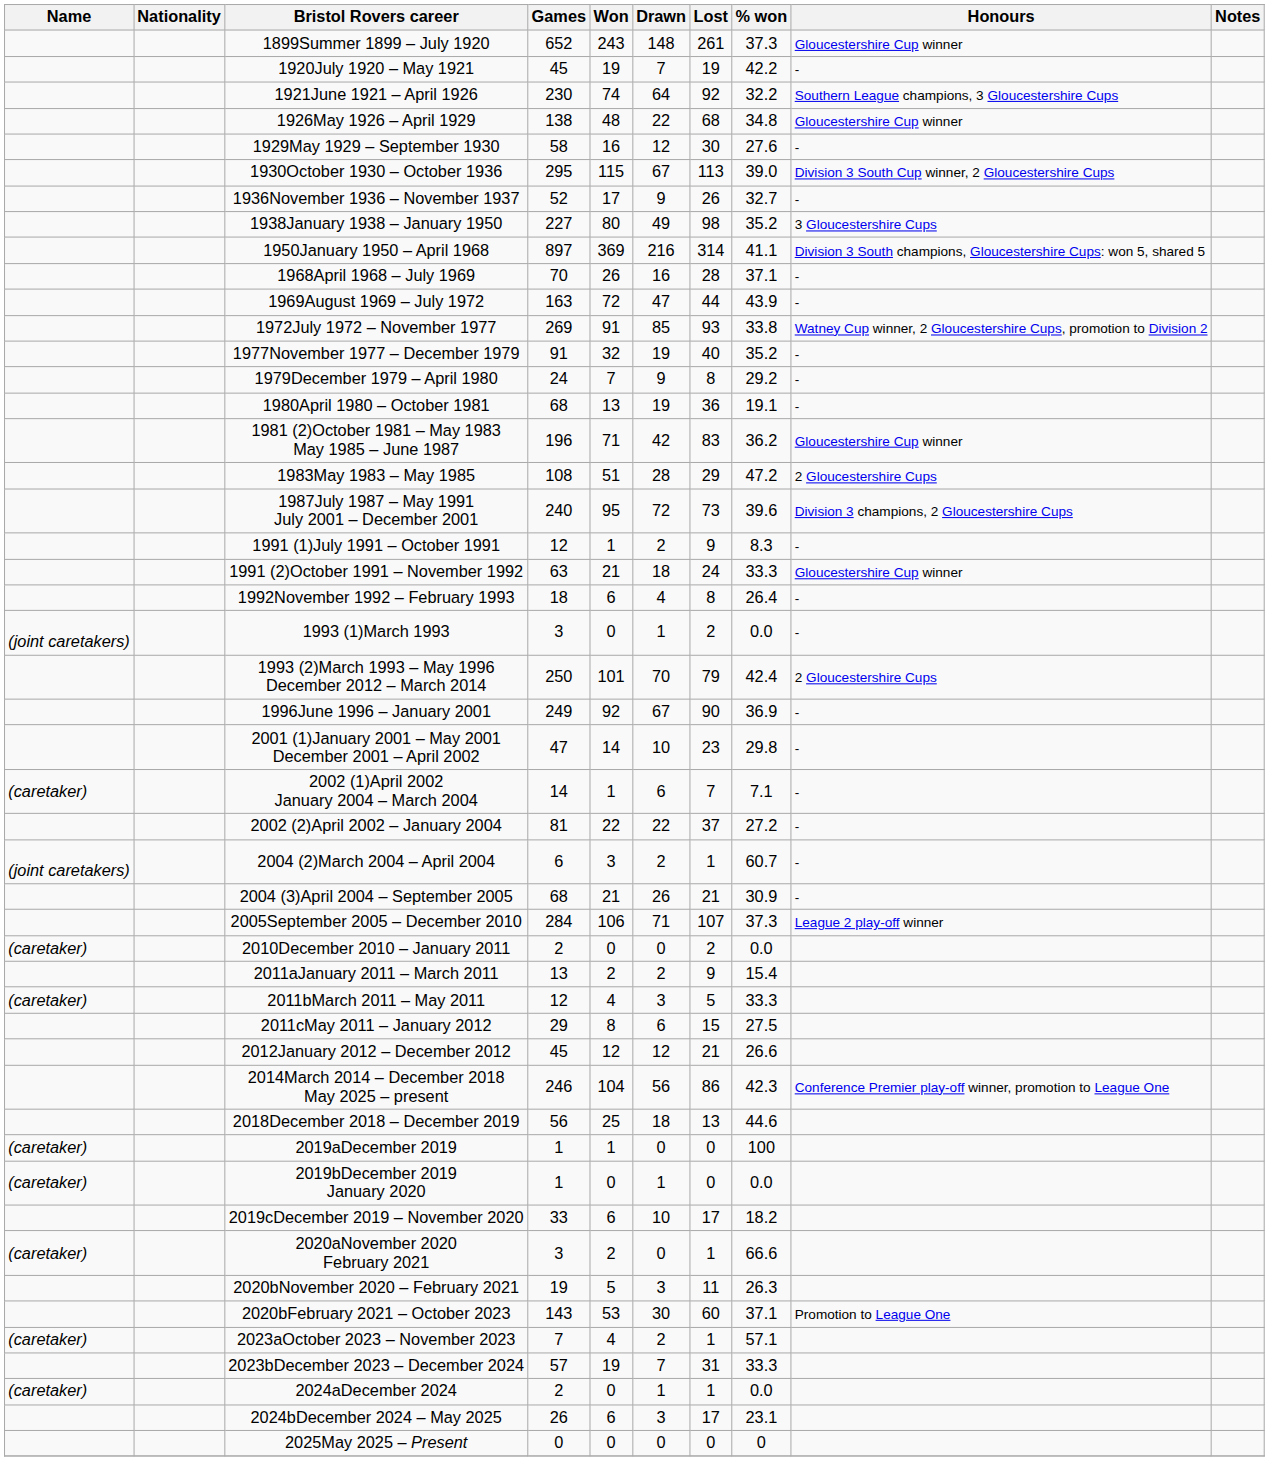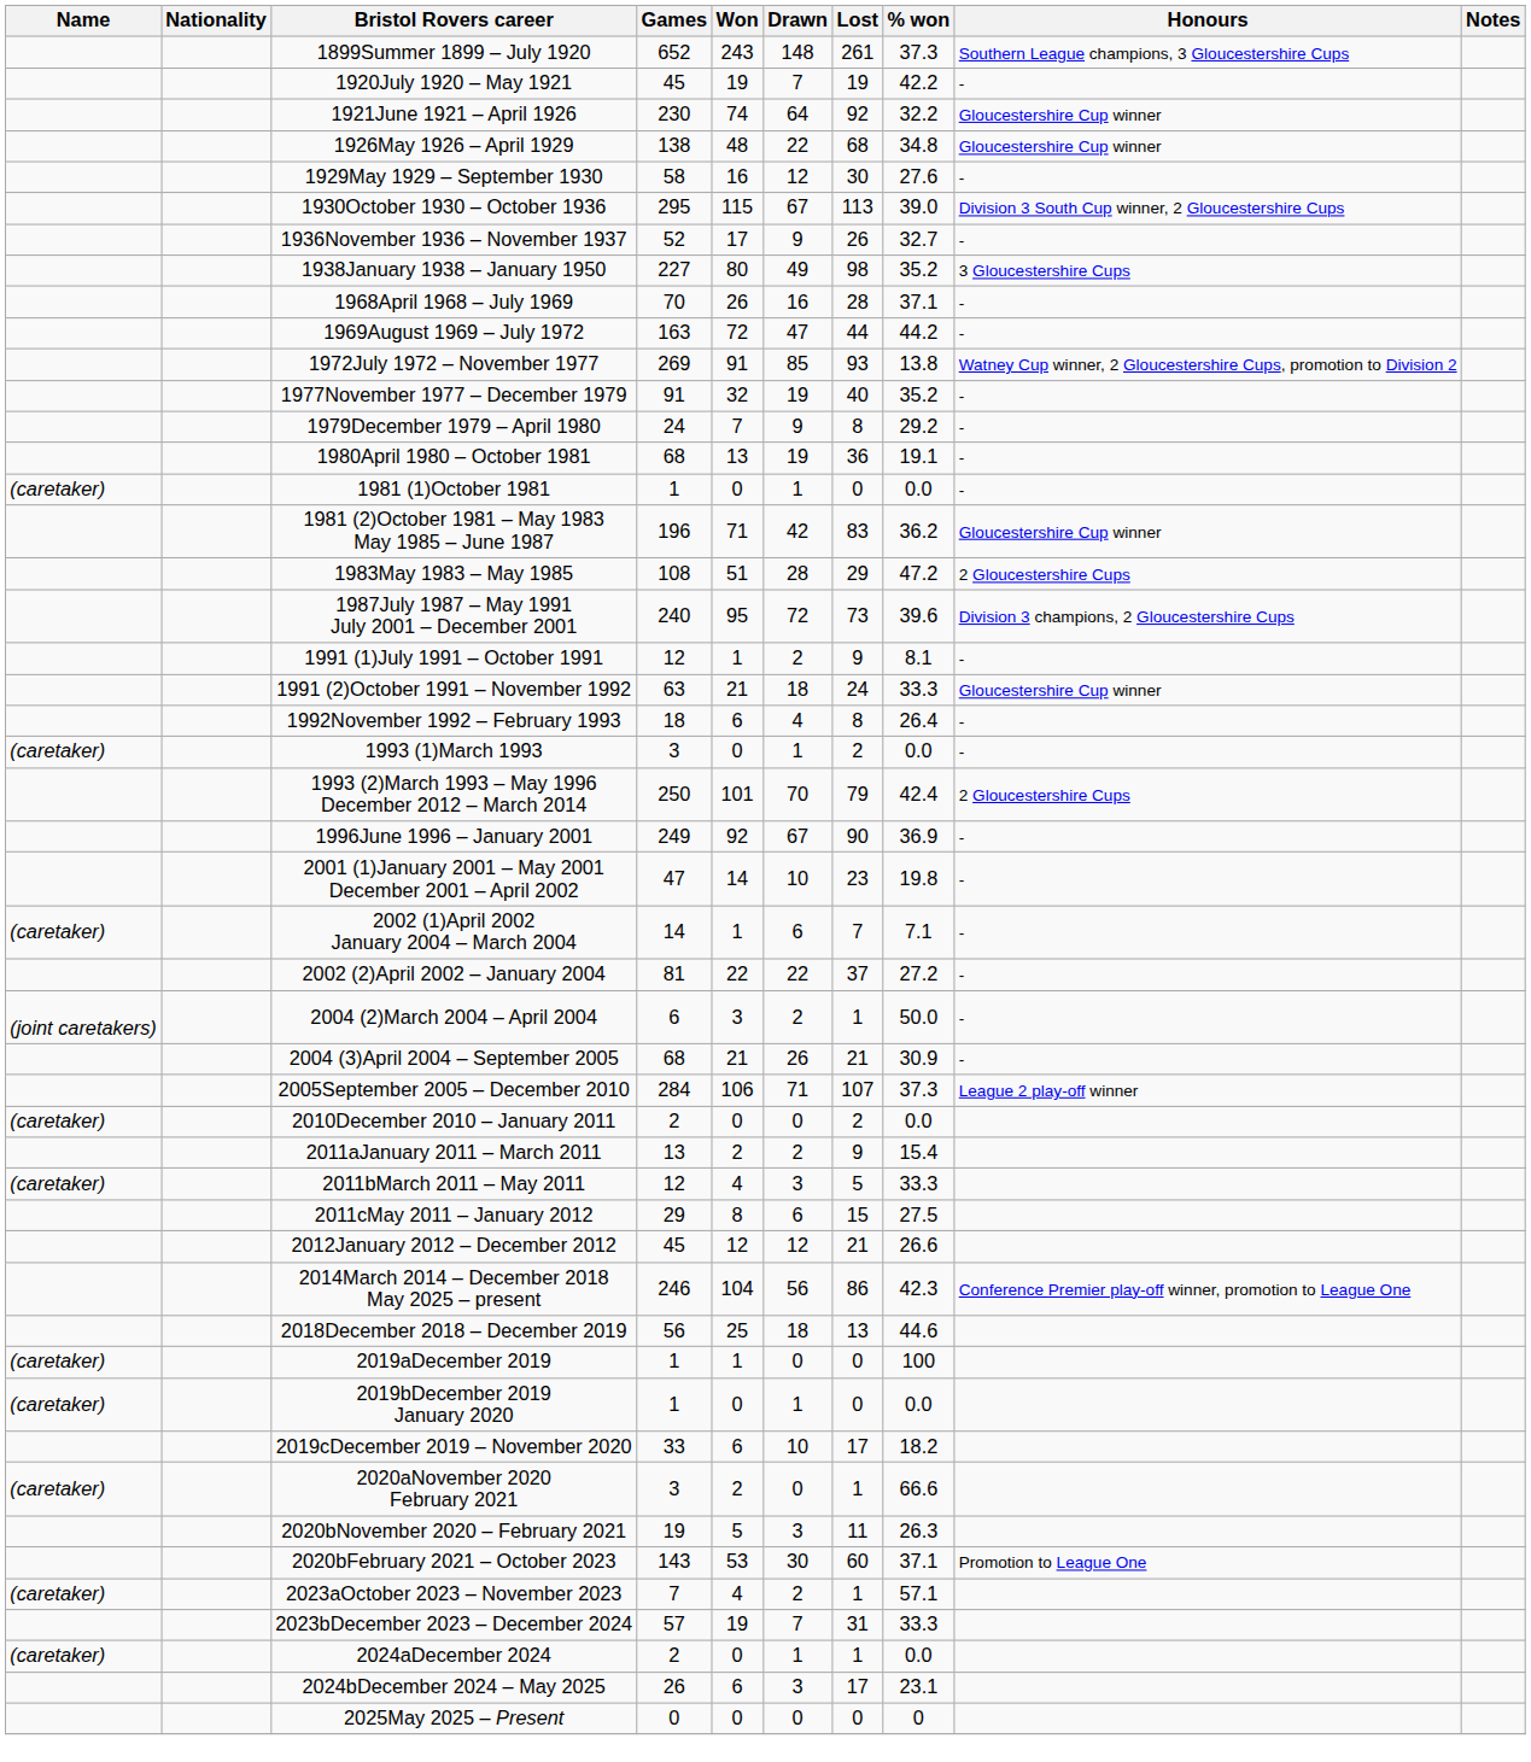 <table class="wikitable sortable" style="text-align: center;">
 <tr>
 <th>Name</th>
 <th>Nationality</th>
 <th>Bristol Rovers career</th>
 <th>Games</th>
 <th>Won</th>
 <th>Drawn</th>
 <th>Lost</th>
 <th>% won</th>
 <th class="unsortable">Honours</th>
 <th class="unsortable">Notes</th>
 </tr>
 <tr>
 <td align="left"></td>
 <td></td>
 <td><span>1899</span>Summer 1899 – July 1920</td>
 <td>652</td>
 <td>243</td>
 <td>148</td>
 <td>261</td>
 <td>37.3</td>
-<td align="left"><small><a href='#'>Gloucestershire Cup</a> winner</small></td>
+<td align="left"><small><a href='#'>Southern League</a> champions, 3 <a href='#'>Gloucestershire Cups</a></small></td>
 <td></td>
 </tr>
 <tr>
 <td align="left"></td>
 <td></td>
 <td><span>1920</span>July 1920 – May 1921</td>
 <td>45</td>
 <td>19</td>
 <td>7</td>
 <td>19</td>
 <td>42.2</td>
 <td align="left"><small>-</small></td>
 <td></td>
 </tr>
 <tr>
 <td align="left"></td>
 <td></td>
 <td><span>1921</span>June 1921 – April 1926</td>
 <td>230</td>
 <td>74</td>
 <td>64</td>
 <td>92</td>
 <td>32.2</td>
-<td align="left"><small><a href='#'>Southern League</a> champions, 3 <a href='#'>Gloucestershire Cups</a></small></td>
+<td align="left"><small><a href='#'>Gloucestershire Cup</a> winner</small></td>
 <td></td>
 </tr>
 <tr>
 <td align="left"></td>
 <td></td>
 <td><span>1926</span>May 1926 – April 1929</td>
 <td>138</td>
 <td>48</td>
 <td>22</td>
 <td>68</td>
 <td>34.8</td>
 <td align="left"><small><a href='#'>Gloucestershire Cup</a> winner</small></td>
 <td></td>
 </tr>
 <tr>
 <td align="left"></td>
 <td></td>
 <td><span>1929</span>May 1929 – September 1930</td>
 <td>58</td>
 <td>16</td>
 <td>12</td>
 <td>30</td>
 <td>27.6</td>
 <td align="left"><small>-</small></td>
 <td></td>
 </tr>
 <tr>
 <td align="left"></td>
 <td></td>
 <td><span>1930</span>October 1930 – October 1936</td>
 <td>295</td>
 <td>115</td>
 <td>67</td>
 <td>113</td>
 <td>39.0</td>
 <td align="left"><small><a href='#'>Division 3 South Cup</a> winner, 2 <a href='#'>Gloucestershire Cups</a></small></td>
 <td></td>
 </tr>
 <tr>
 <td align="left"></td>
 <td></td>
 <td><span>1936</span>November 1936 – November 1937</td>
 <td>52</td>
 <td>17</td>
 <td>9</td>
 <td>26</td>
 <td>32.7</td>
 <td align="left"><small>-</small></td>
 <td></td>
 </tr>
 <tr>
 <td align="left"></td>
 <td></td>
 <td><span>1938</span>January 1938 – January 1950</td>
 <td>227</td>
 <td>80</td>
 <td>49</td>
 <td>98</td>
 <td>35.2</td>
 <td align="left"><small>3 <a href='#'>Gloucestershire Cups</a></small></td>
 <td></td>
 </tr>
 <tr>
 <td align="left"></td>
 <td></td>
-<td><span>1950</span>January 1950 – April 1968</td>
-<td>897</td>
-<td>369</td>
-<td>216</td>
-<td>314</td>
-<td>41.1</td>
-<td align="left"><small><a href='#'>Division 3 South</a> champions, <a href='#'>Gloucestershire Cups</a>: won 5, shared 5</small></td>
-<td></td>
-</tr>
-<tr>
-<td align="left"></td>
-<td></td>
 <td><span>1968</span>April 1968 – July 1969</td>
 <td>70</td>
 <td>26</td>
 <td>16</td>
 <td>28</td>
 <td>37.1</td>
 <td align="left"><small>-</small></td>
 <td></td>
 </tr>
 <tr>
 <td align="left"></td>
 <td></td>
 <td><span>1969</span>August 1969 – July 1972</td>
 <td>163</td>
 <td>72</td>
 <td>47</td>
 <td>44</td>
-<td>43.9</td>
+<td>44.2</td>
 <td align="left"><small>-</small></td>
 <td></td>
 </tr>
 <tr>
 <td align="left"></td>
 <td></td>
 <td><span>1972</span>July 1972 – November 1977</td>
 <td>269</td>
 <td>91</td>
 <td>85</td>
 <td>93</td>
-<td>33.8</td>
+<td>13.8</td>
 <td align="left"><small><a href='#'>Watney Cup</a> winner, 2 <a href='#'>Gloucestershire Cups</a>, promotion to <a href='#'>Division 2</a></small></td>
 <td></td>
 </tr>
 <tr>
 <td align="left"></td>
 <td></td>
 <td><span>1977</span>November 1977 – December 1979</td>
 <td>91</td>
 <td>32</td>
 <td>19</td>
 <td>40</td>
 <td>35.2</td>
 <td align="left"><small>-</small></td>
 <td></td>
 </tr>
 <tr>
 <td align="left"></td>
 <td></td>
 <td><span>1979</span>December 1979 – April 1980</td>
 <td>24</td>
 <td>7</td>
 <td>9</td>
 <td>8</td>
 <td>29.2</td>
 <td align="left"><small>-</small></td>
 <td></td>
 </tr>
 <tr>
 <td align="left"></td>
 <td></td>
 <td><span>1980</span>April 1980 – October 1981</td>
 <td>68</td>
 <td>13</td>
 <td>19</td>
 <td>36</td>
 <td>19.1</td>
+<td align="left"><small>-</small></td>
+<td></td>
+</tr>
+<tr>
+<td align="left"> <em>(caretaker)</em></td>
+<td></td>
+<td><span>1981 (1)</span>October 1981</td>
+<td>1</td>
+<td>0</td>
+<td>1</td>
+<td>0</td>
+<td>0.0</td>
 <td align="left"><small>-</small></td>
 <td></td>
 </tr>
 <tr>
 <td align="left"></td>
 <td></td>
 <td><span>1981 (2)</span>October 1981 – May 1983<br>May 1985 – June 1987</td>
 <td>196</td>
 <td>71</td>
 <td>42</td>
 <td>83</td>
 <td>36.2</td>
 <td align="left"><small><a href='#'>Gloucestershire Cup</a> winner</small></td>
 <td></td>
 </tr>
 <tr>
 <td align="left"></td>
 <td></td>
 <td><span>1983</span>May 1983 – May 1985</td>
 <td>108</td>
 <td>51</td>
 <td>28</td>
 <td>29</td>
 <td>47.2</td>
 <td align="left"><small>2 <a href='#'>Gloucestershire Cups</a></small></td>
 <td></td>
 </tr>
 <tr>
 <td align="left"></td>
 <td></td>
 <td><span>1987</span>July 1987 – May 1991<br>July 2001 – December 2001</td>
 <td>240</td>
 <td>95</td>
 <td>72</td>
 <td>73</td>
 <td>39.6</td>
 <td align="left"><small><a href='#'>Division 3</a> champions, 2 <a href='#'>Gloucestershire Cups</a></small></td>
 <td></td>
 </tr>
 <tr>
 <td align="left"></td>
 <td></td>
 <td><span>1991 (1)</span>July 1991 – October 1991</td>
 <td>12</td>
 <td>1</td>
 <td>2</td>
 <td>9</td>
-<td>8.3</td>
+<td>8.1</td>
 <td align="left"><small>-</small></td>
 <td></td>
 </tr>
 <tr>
 <td align="left"></td>
 <td></td>
 <td><span>1991 (2)</span>October 1991 – November 1992</td>
 <td>63</td>
 <td>21</td>
 <td>18</td>
 <td>24</td>
 <td>33.3</td>
 <td align="left"><small><a href='#'>Gloucestershire Cup</a> winner</small></td>
 <td></td>
 </tr>
 <tr>
 <td align="left"></td>
 <td></td>
 <td><span>1992</span>November 1992 – February 1993</td>
 <td>18</td>
 <td>6</td>
 <td>4</td>
 <td>8</td>
 <td>26.4</td>
 <td align="left"><small>-</small></td>
 <td></td>
 </tr>
 <tr>
-<td align="left"><br> <em>(joint caretakers)</em></td>
+<td align="left"> <em>(caretaker)</em></td>
 <td></td>
 <td><span>1993 (1)</span>March 1993</td>
 <td>3</td>
 <td>0</td>
 <td>1</td>
 <td>2</td>
 <td>0.0</td>
 <td align="left"><small>-</small></td>
 <td></td>
 </tr>
 <tr>
 <td align="left"></td>
 <td></td>
 <td><span>1993 (2)</span>March 1993 – May 1996<br>December 2012 – March 2014</td>
 <td>250</td>
 <td>101</td>
 <td>70</td>
 <td>79</td>
 <td>42.4</td>
 <td align="left"><small>2 <a href='#'>Gloucestershire Cups</a></small></td>
 <td></td>
 </tr>
 <tr>
 <td align="left"></td>
 <td></td>
 <td><span>1996</span>June 1996 – January 2001</td>
 <td>249</td>
 <td>92</td>
 <td>67</td>
 <td>90</td>
 <td>36.9</td>
 <td align="left"><small>-</small></td>
 <td></td>
 </tr>
 <tr>
 <td align="left"></td>
 <td></td>
 <td><span>2001 (1)</span>January 2001 – May 2001<br>December 2001 – April 2002</td>
 <td>47</td>
 <td>14</td>
 <td>10</td>
 <td>23</td>
-<td>29.8</td>
+<td>19.8</td>
 <td align="left"><small>-</small></td>
 <td></td>
 </tr>
 <tr>
 <td align="left"> <em>(caretaker)</em></td>
 <td></td>
 <td><span>2002 (1)</span>April 2002<br>January 2004 – March 2004</td>
 <td>14</td>
 <td>1</td>
 <td>6</td>
 <td>7</td>
 <td>7.1</td>
 <td align="left"><small>-</small></td>
 <td></td>
 </tr>
 <tr>
 <td align="left"></td>
 <td></td>
 <td><span>2002 (2)</span>April 2002 – January 2004</td>
 <td>81</td>
 <td>22</td>
 <td>22</td>
 <td>37</td>
 <td>27.2</td>
 <td align="left"><small>-</small></td>
 <td></td>
 </tr>
 <tr>
 <td align="left"><br> <em>(joint caretakers)</em></td>
 <td></td>
 <td><span>2004 (2)</span>March 2004 – April 2004</td>
 <td>6</td>
 <td>3</td>
 <td>2</td>
 <td>1</td>
-<td>60.7</td>
+<td>50.0</td>
 <td align="left"><small>-</small></td>
 <td></td>
 </tr>
 <tr>
 <td align="left"></td>
 <td></td>
 <td><span>2004 (3)</span>April 2004 – September 2005</td>
 <td>68</td>
 <td>21</td>
 <td>26</td>
 <td>21</td>
 <td>30.9</td>
 <td align="left"><small>-</small></td>
 <td></td>
 </tr>
 <tr>
 <td align="left"></td>
 <td></td>
 <td><span>2005</span>September 2005 – December 2010</td>
 <td>284</td>
 <td>106</td>
 <td>71</td>
 <td>107</td>
 <td>37.3</td>
 <td align="left"><small><a href='#'>League 2 play-off</a> winner</small></td>
 <td></td>
 </tr>
 <tr>
 <td align="left"> <em>(caretaker)</em></td>
 <td></td>
 <td><span>2010</span>December 2010 – January 2011</td>
 <td>2</td>
 <td>0</td>
 <td>0</td>
 <td>2</td>
 <td>0.0</td>
 <td></td>
 <td></td>
 </tr>
 <tr>
 <td align="left"></td>
 <td></td>
 <td><span>2011a</span>January 2011 – March 2011</td>
 <td>13</td>
 <td>2</td>
 <td>2</td>
 <td>9</td>
 <td>15.4</td>
 <td></td>
 <td></td>
 </tr>
 <tr>
 <td align="left"> <em>(caretaker)</em></td>
 <td></td>
 <td><span>2011b</span>March 2011 – May 2011</td>
 <td>12</td>
 <td>4</td>
 <td>3</td>
 <td>5</td>
 <td>33.3</td>
 <td></td>
 <td></td>
 </tr>
 <tr>
 <td align="left"></td>
 <td></td>
 <td><span>2011c</span>May 2011 – January 2012</td>
 <td>29</td>
 <td>8</td>
 <td>6</td>
 <td>15</td>
 <td>27.5</td>
 <td></td>
 <td></td>
 </tr>
 <tr>
 <td align="left"></td>
 <td></td>
 <td><span>2012</span>January 2012 – December 2012</td>
 <td>45</td>
 <td>12</td>
 <td>12</td>
 <td>21</td>
 <td>26.6</td>
 <td></td>
 <td></td>
 </tr>
 <tr>
 <td align="left"></td>
 <td></td>
 <td><span>2014</span>March 2014 – December 2018<br>May 2025 – present</td>
 <td>246</td>
 <td>104</td>
 <td>56</td>
 <td>86</td>
 <td>42.3</td>
 <td align="left"><small><a href='#'>Conference Premier play-off</a> winner, promotion to <a href='#'>League One</a></small></td>
 <td></td>
 </tr>
 <tr>
 <td align="left"></td>
 <td></td>
 <td><span>2018</span>December 2018 – December 2019</td>
 <td>56</td>
 <td>25</td>
 <td>18</td>
 <td>13</td>
 <td>44.6</td>
 <td></td>
 <td></td>
 </tr>
 <tr>
 <td align="left"> <em>(caretaker)</em></td>
 <td></td>
 <td><span>2019a</span>December 2019</td>
 <td>1</td>
 <td>1</td>
 <td>0</td>
 <td>0</td>
 <td>100</td>
 <td></td>
 <td></td>
 </tr>
 <tr>
 <td align="left"> <em>(caretaker)</em></td>
 <td></td>
 <td><span>2019b</span>December 2019<br>January 2020</td>
 <td>1</td>
 <td>0</td>
 <td>1</td>
 <td>0</td>
 <td>0.0</td>
 <td></td>
 <td></td>
 </tr>
 <tr>
 <td align="left"></td>
 <td></td>
 <td><span>2019c</span>December 2019 – November 2020</td>
 <td>33</td>
 <td>6</td>
 <td>10</td>
 <td>17</td>
 <td>18.2</td>
 <td></td>
 <td></td>
 </tr>
 <tr>
 <td align="left"> <em>(caretaker)</em></td>
 <td></td>
 <td><span>2020a</span>November 2020<br>February 2021</td>
 <td>3</td>
 <td>2</td>
 <td>0</td>
 <td>1</td>
 <td>66.6</td>
 <td></td>
 <td></td>
 </tr>
 <tr>
 <td align="left"></td>
 <td></td>
 <td><span>2020b</span>November 2020 – February 2021</td>
 <td>19</td>
 <td>5</td>
 <td>3</td>
 <td>11</td>
 <td>26.3</td>
 <td></td>
 <td></td>
 </tr>
 <tr>
 <td align="left"></td>
 <td></td>
 <td><span>2020b</span>February 2021 – October 2023</td>
 <td>143</td>
 <td>53</td>
 <td>30</td>
 <td>60</td>
 <td>37.1</td>
 <td align="left"><small>Promotion to <a href='#'>League One</a></small></td>
 <td></td>
 </tr>
 <tr>
 <td align="left"> <em>(caretaker)</em></td>
 <td></td>
 <td><span>2023a</span>October 2023 – November 2023</td>
 <td>7</td>
 <td>4</td>
 <td>2</td>
 <td>1</td>
 <td>57.1</td>
 <td></td>
 <td></td>
 </tr>
 <tr>
 <td align="left"></td>
 <td></td>
 <td><span>2023b</span>December 2023 – December 2024</td>
 <td>57</td>
 <td>19</td>
 <td>7</td>
 <td>31</td>
 <td>33.3</td>
 <td></td>
 <td></td>
 </tr>
 <tr>
 <td align="left"> <em>(caretaker)</em></td>
 <td></td>
 <td><span>2024a</span>December 2024</td>
 <td>2</td>
 <td>0</td>
 <td>1</td>
 <td>1</td>
 <td>0.0</td>
 <td></td>
 <td></td>
 </tr>
 <tr>
 <td align="left"></td>
 <td></td>
 <td><span>2024b</span>December 2024 – May 2025</td>
 <td>26</td>
 <td>6</td>
 <td>3</td>
 <td>17</td>
 <td>23.1</td>
 <td></td>
 <td></td>
 </tr>
 <tr>
 <td align="left"></td>
 <td></td>
 <td><span>2025</span>May 2025 – <em>Present</em></td>
 <td>0</td>
 <td>0</td>
 <td>0</td>
 <td>0</td>
 <td>0</td>
 <td></td>
 <td></td>
 </tr>
 <tr>
 </tr>
 </table>
